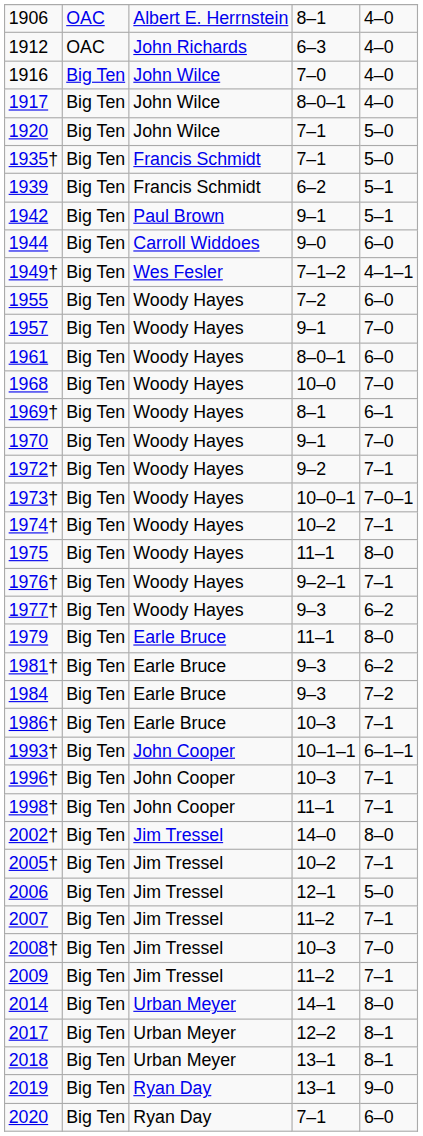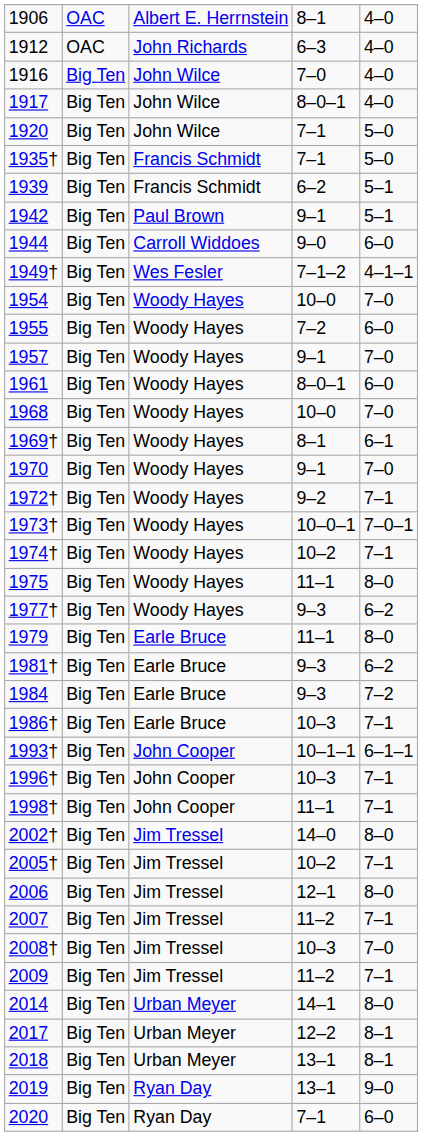 <table class="wikitable">
 <tr>
 </tr>
 <tr>
 <td>1906</td>
 <td><a href='#'>OAC</a></td>
 <td><a href='#'>Albert E. Herrnstein</a></td>
 <td>8–1</td>
 <td>4–0</td>
 </tr>
 <tr>
 <td>1912</td>
 <td>OAC</td>
 <td><a href='#'>John Richards</a></td>
 <td>6–3</td>
 <td>4–0</td>
 </tr>
 <tr>
 <td>1916</td>
 <td><a href='#'>Big Ten</a></td>
 <td><a href='#'>John Wilce</a></td>
 <td>7–0</td>
 <td>4–0</td>
 </tr>
 <tr>
 <td><a href='#'>1917</a></td>
 <td>Big Ten</td>
 <td>John Wilce</td>
 <td>8–0–1</td>
 <td>4–0</td>
 </tr>
 <tr>
 <td><a href='#'>1920</a></td>
 <td>Big Ten</td>
 <td>John Wilce</td>
 <td>7–1</td>
 <td>5–0</td>
 </tr>
 <tr>
 <td><a href='#'>1935</a>†</td>
 <td>Big Ten</td>
 <td><a href='#'>Francis Schmidt</a></td>
 <td>7–1</td>
 <td>5–0</td>
 </tr>
 <tr>
 <td><a href='#'>1939</a></td>
 <td>Big Ten</td>
 <td>Francis Schmidt</td>
 <td>6–2</td>
 <td>5–1</td>
 </tr>
 <tr>
 <td><a href='#'>1942</a></td>
 <td>Big Ten</td>
 <td><a href='#'>Paul Brown</a></td>
 <td>9–1</td>
 <td>5–1</td>
 </tr>
 <tr>
 <td><a href='#'>1944</a></td>
 <td>Big Ten</td>
 <td><a href='#'>Carroll Widdoes</a></td>
 <td>9–0</td>
 <td>6–0</td>
 </tr>
 <tr>
 <td><a href='#'>1949</a>†</td>
 <td>Big Ten</td>
 <td><a href='#'>Wes Fesler</a></td>
 <td>7–1–2</td>
 <td>4–1–1</td>
 </tr>
 <tr>
+<td><a href='#'>1954</a></td>
+<td>Big Ten</td>
+<td><a href='#'>Woody Hayes</a></td>
+<td>10–0</td>
+<td>7–0</td>
+</tr>
+<tr>
 <td><a href='#'>1955</a></td>
 <td>Big Ten</td>
 <td>Woody Hayes</td>
 <td>7–2</td>
 <td>6–0</td>
 </tr>
 <tr>
 <td><a href='#'>1957</a></td>
 <td>Big Ten</td>
 <td>Woody Hayes</td>
 <td>9–1</td>
 <td>7–0</td>
 </tr>
 <tr>
 <td><a href='#'>1961</a></td>
 <td>Big Ten</td>
 <td>Woody Hayes</td>
 <td>8–0–1</td>
 <td>6–0</td>
 </tr>
 <tr>
 <td><a href='#'>1968</a></td>
 <td>Big Ten</td>
 <td>Woody Hayes</td>
 <td>10–0</td>
 <td>7–0</td>
 </tr>
 <tr>
 <td><a href='#'>1969</a>†</td>
 <td>Big Ten</td>
 <td>Woody Hayes</td>
 <td>8–1</td>
 <td>6–1</td>
 </tr>
 <tr>
 <td><a href='#'>1970</a></td>
 <td>Big Ten</td>
 <td>Woody Hayes</td>
 <td>9–1</td>
 <td>7–0</td>
 </tr>
 <tr>
 <td><a href='#'>1972</a>†</td>
 <td>Big Ten</td>
 <td>Woody Hayes</td>
 <td>9–2</td>
 <td>7–1</td>
 </tr>
 <tr>
 <td><a href='#'>1973</a>†</td>
 <td>Big Ten</td>
 <td>Woody Hayes</td>
 <td>10–0–1</td>
 <td>7–0–1</td>
 </tr>
 <tr>
 <td><a href='#'>1974</a>†</td>
 <td>Big Ten</td>
 <td>Woody Hayes</td>
 <td>10–2</td>
 <td>7–1</td>
 </tr>
 <tr>
 <td><a href='#'>1975</a></td>
 <td>Big Ten</td>
 <td>Woody Hayes</td>
 <td>11–1</td>
 <td>8–0</td>
-</tr>
-<tr>
-<td><a href='#'>1976</a>†</td>
-<td>Big Ten</td>
-<td>Woody Hayes</td>
-<td>9–2–1</td>
-<td>7–1</td>
 </tr>
 <tr>
 <td><a href='#'>1977</a>†</td>
 <td>Big Ten</td>
 <td>Woody Hayes</td>
 <td>9–3</td>
 <td>6–2</td>
 </tr>
 <tr>
 <td><a href='#'>1979</a></td>
 <td>Big Ten</td>
 <td><a href='#'>Earle Bruce</a></td>
 <td>11–1</td>
 <td>8–0</td>
 </tr>
 <tr>
 <td><a href='#'>1981</a>†</td>
 <td>Big Ten</td>
 <td>Earle Bruce</td>
 <td>9–3</td>
 <td>6–2</td>
 </tr>
 <tr>
 <td><a href='#'>1984</a></td>
 <td>Big Ten</td>
 <td>Earle Bruce</td>
 <td>9–3</td>
 <td>7–2</td>
 </tr>
 <tr>
 <td><a href='#'>1986</a>†</td>
 <td>Big Ten</td>
 <td>Earle Bruce</td>
 <td>10–3</td>
 <td>7–1</td>
 </tr>
 <tr>
 <td><a href='#'>1993</a>†</td>
 <td>Big Ten</td>
 <td><a href='#'>John Cooper</a></td>
 <td>10–1–1</td>
 <td>6–1–1</td>
 </tr>
 <tr>
 <td><a href='#'>1996</a>†</td>
 <td>Big Ten</td>
 <td>John Cooper</td>
 <td>10–3</td>
 <td>7–1</td>
 </tr>
 <tr>
 <td><a href='#'>1998</a>†</td>
 <td>Big Ten</td>
 <td>John Cooper</td>
 <td>11–1</td>
 <td>7–1</td>
 </tr>
 <tr>
 <td><a href='#'>2002</a>†</td>
 <td>Big Ten</td>
 <td><a href='#'>Jim Tressel</a></td>
 <td>14–0</td>
 <td>8–0</td>
 </tr>
 <tr>
 <td><a href='#'>2005</a>†</td>
 <td>Big Ten</td>
 <td>Jim Tressel</td>
 <td>10–2</td>
 <td>7–1</td>
 </tr>
 <tr>
 <td><a href='#'>2006</a></td>
 <td>Big Ten</td>
 <td>Jim Tressel</td>
 <td>12–1</td>
-<td>5–0</td>
+<td>8–0</td>
 </tr>
 <tr>
 <td><a href='#'>2007</a></td>
 <td>Big Ten</td>
 <td>Jim Tressel</td>
 <td>11–2</td>
 <td>7–1</td>
 </tr>
 <tr>
 <td><a href='#'>2008</a>†</td>
 <td>Big Ten</td>
 <td>Jim Tressel</td>
 <td>10–3</td>
 <td>7–0</td>
 </tr>
 <tr>
 <td><a href='#'>2009</a></td>
 <td>Big Ten</td>
 <td>Jim Tressel</td>
 <td>11–2</td>
 <td>7–1</td>
 </tr>
 <tr>
 <td><a href='#'>2014</a></td>
 <td>Big Ten</td>
 <td><a href='#'>Urban Meyer</a></td>
 <td>14–1</td>
 <td>8–0</td>
 </tr>
 <tr>
 <td><a href='#'>2017</a></td>
 <td>Big Ten</td>
 <td>Urban Meyer</td>
 <td>12–2</td>
 <td>8–1</td>
 </tr>
 <tr>
 <td><a href='#'>2018</a></td>
 <td>Big Ten</td>
 <td>Urban Meyer</td>
 <td>13–1</td>
 <td>8–1</td>
 </tr>
 <tr>
 <td><a href='#'>2019</a></td>
 <td>Big Ten</td>
 <td><a href='#'>Ryan Day</a></td>
 <td>13–1</td>
 <td>9–0</td>
 </tr>
 <tr>
 <td><a href='#'>2020</a></td>
 <td>Big Ten</td>
 <td>Ryan Day</td>
 <td>7–1</td>
 <td>6–0</td>
 </tr>
 </table>
